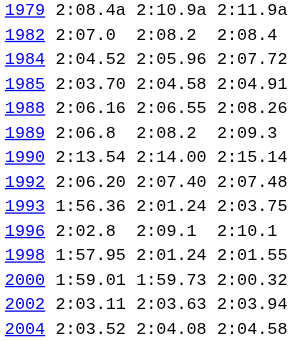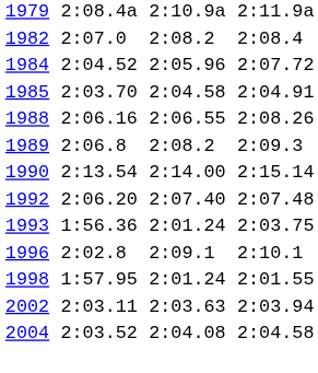 <table>
 <tr valign="top">
 <td><a href='#'>1979</a><br></td>
 <td></td>
 <td>2:08.4a</td>
 <td></td>
 <td>2:10.9a</td>
 <td></td>
 <td>2:11.9a</td>
 </tr>
 <tr valign="top">
 <td><a href='#'>1982</a><br></td>
 <td></td>
 <td>2:07.0</td>
 <td></td>
 <td>2:08.2</td>
 <td></td>
 <td>2:08.4</td>
 </tr>
 <tr valign="top">
 <td><a href='#'>1984</a><br></td>
 <td></td>
 <td>2:04.52</td>
 <td></td>
 <td>2:05.96</td>
 <td></td>
 <td>2:07.72</td>
 </tr>
 <tr valign="top">
 <td><a href='#'>1985</a><br></td>
 <td></td>
 <td>2:03.70</td>
 <td></td>
 <td>2:04.58</td>
 <td></td>
 <td>2:04.91</td>
 </tr>
 <tr valign="top">
 <td><a href='#'>1988</a><br></td>
 <td></td>
 <td>2:06.16</td>
 <td></td>
 <td>2:06.55</td>
 <td></td>
 <td>2:08.26</td>
 </tr>
 <tr valign="top">
 <td><a href='#'>1989</a><br></td>
 <td></td>
 <td>2:06.8</td>
 <td></td>
 <td>2:08.2</td>
 <td></td>
 <td>2:09.3</td>
 </tr>
 <tr valign="top">
 <td><a href='#'>1990</a><br></td>
 <td></td>
 <td>2:13.54</td>
 <td></td>
 <td>2:14.00</td>
 <td></td>
 <td>2:15.14</td>
 </tr>
 <tr valign="top">
 <td><a href='#'>1992</a><br></td>
 <td></td>
 <td>2:06.20</td>
 <td></td>
 <td>2:07.40</td>
 <td></td>
 <td>2:07.48</td>
 </tr>
 <tr valign="top">
 <td><a href='#'>1993</a><br></td>
 <td></td>
 <td>1:56.36</td>
 <td></td>
 <td>2:01.24</td>
 <td></td>
 <td>2:03.75</td>
 </tr>
 <tr valign="top">
 <td><a href='#'>1996</a><br></td>
 <td></td>
 <td>2:02.8</td>
 <td></td>
 <td>2:09.1</td>
 <td></td>
 <td>2:10.1</td>
 </tr>
 <tr valign="top">
 <td><a href='#'>1998</a><br></td>
 <td></td>
 <td>1:57.95</td>
 <td></td>
 <td>2:01.24</td>
 <td></td>
 <td>2:01.55</td>
 </tr>
 <tr valign="top">
-<td><a href='#'>2000</a><br></td>
-<td></td>
-<td>1:59.01</td>
-<td></td>
-<td>1:59.73</td>
-<td></td>
-<td>2:00.32</td>
-</tr>
-<tr valign="top">
 <td><a href='#'>2002</a><br></td>
 <td></td>
 <td>2:03.11</td>
 <td></td>
 <td>2:03.63</td>
 <td></td>
 <td>2:03.94</td>
 </tr>
 <tr valign="top">
 <td><a href='#'>2004</a><br></td>
 <td></td>
 <td>2:03.52</td>
 <td></td>
 <td>2:04.08</td>
 <td></td>
 <td>2:04.58</td>
 </tr>
 </table>
